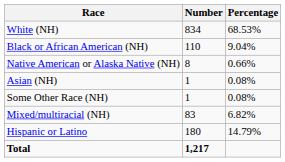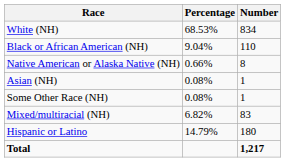 <table class="wikitable">
 <tr>
 <th>Race</th>
+<th>Percentage</th>
 <th>Number</th>
-<th>Percentage</th>
 </tr>
 <tr>
 <td><a href='#'>White</a> (NH)</td>
+<td>68.53%</td>
 <td>834</td>
-<td>68.53%</td>
 </tr>
 <tr>
 <td><a href='#'>Black or African American</a> (NH)</td>
+<td>9.04%</td>
 <td>110</td>
-<td>9.04%</td>
 </tr>
 <tr>
 <td><a href='#'>Native American</a> or <a href='#'>Alaska Native</a> (NH)</td>
+<td>0.66%</td>
 <td>8</td>
-<td>0.66%</td>
 </tr>
 <tr>
 <td><a href='#'>Asian</a> (NH)</td>
+<td>0.08%</td>
 <td>1</td>
-<td>0.08%</td>
 </tr>
 <tr>
 <td>Some Other Race (NH)</td>
+<td>0.08%</td>
 <td>1</td>
-<td>0.08%</td>
 </tr>
 <tr>
 <td><a href='#'>Mixed/multiracial</a> (NH)</td>
+<td>6.82%</td>
 <td>83</td>
-<td>6.82%</td>
 </tr>
 <tr>
 <td><a href='#'>Hispanic or Latino</a></td>
+<td>14.79%</td>
 <td>180</td>
-<td>14.79%</td>
 </tr>
 <tr>
 <td><strong>Total</strong></td>
+<td></td>
 <td><strong>1,217</strong></td>
-<td></td>
 </tr>
 </table>
